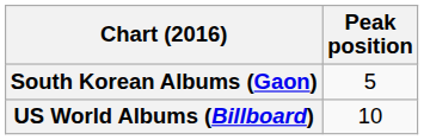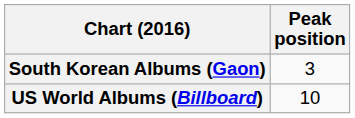 <table class="wikitable sortable plainrowheaders" style="text-align:center">
 <tr>
 <th>Chart (2016)</th>
 <th>Peak<br>position</th>
 </tr>
 <tr>
 <th scope="row">South Korean Albums (<a href='#'>Gaon</a>)</th>
-<td>5</td>
+<td>3</td>
 </tr>
 <tr>
 <th scope="row">US World Albums (<em><a href='#'>Billboard</a></em>)</th>
 <td>10</td>
 </tr>
 </table>
